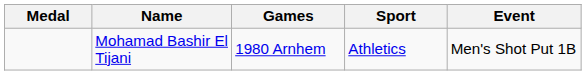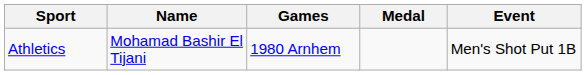 <table class="wikitable">
 <tr>
-<th style="width:6em">Medal</th>
+<th style="width:7em">Sport</th>
 <th style="width:10em">Name</th>
 <th style="width:8em">Games</th>
-<th style="width:7em">Sport</th>
+<th style="width:6em">Medal</th>
 <th style="width:10em">Event</th>
 </tr>
 <tr>
-<td></td>
+<td><a href='#'>Athletics</a></td>
 <td><a href='#'>Mohamad Bashir El Tijani</a></td>
 <td><a href='#'>1980 Arnhem</a></td>
-<td><a href='#'>Athletics</a></td>
+<td></td>
 <td>Men's Shot Put 1B</td>
 </tr>
 </table>
